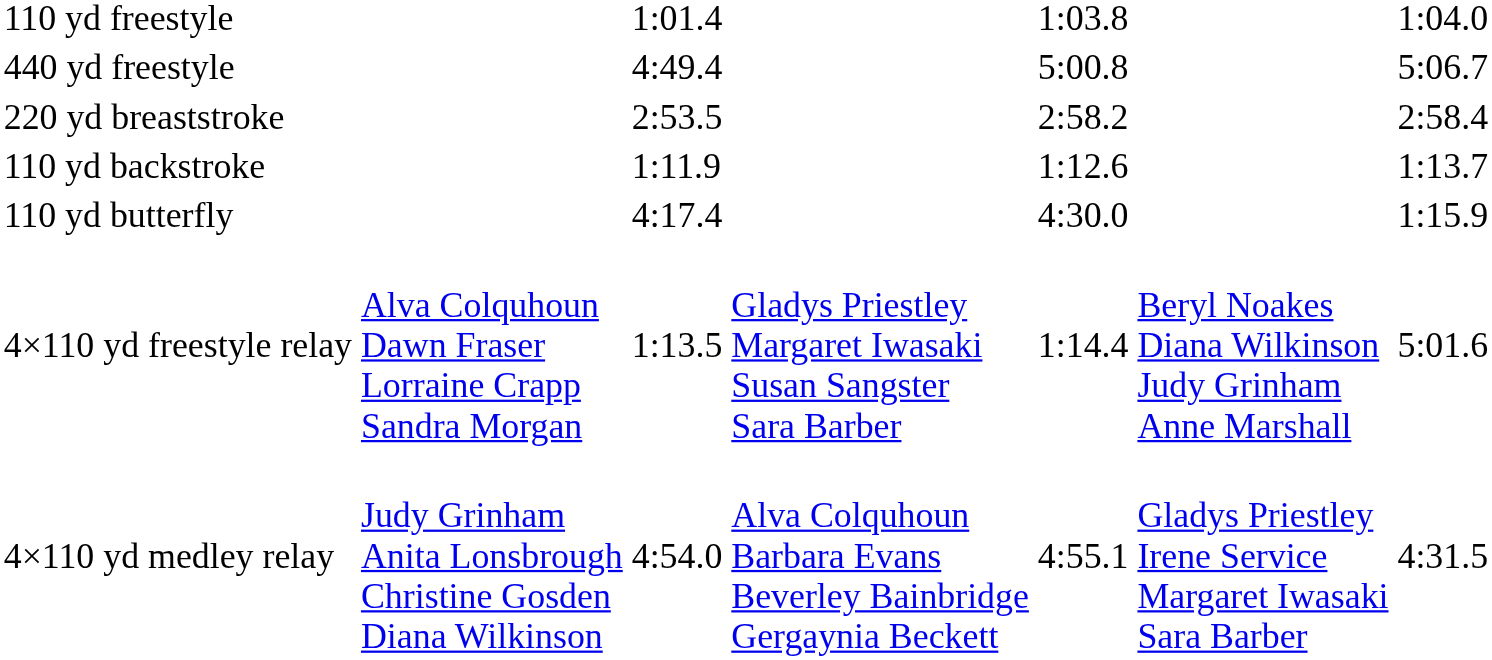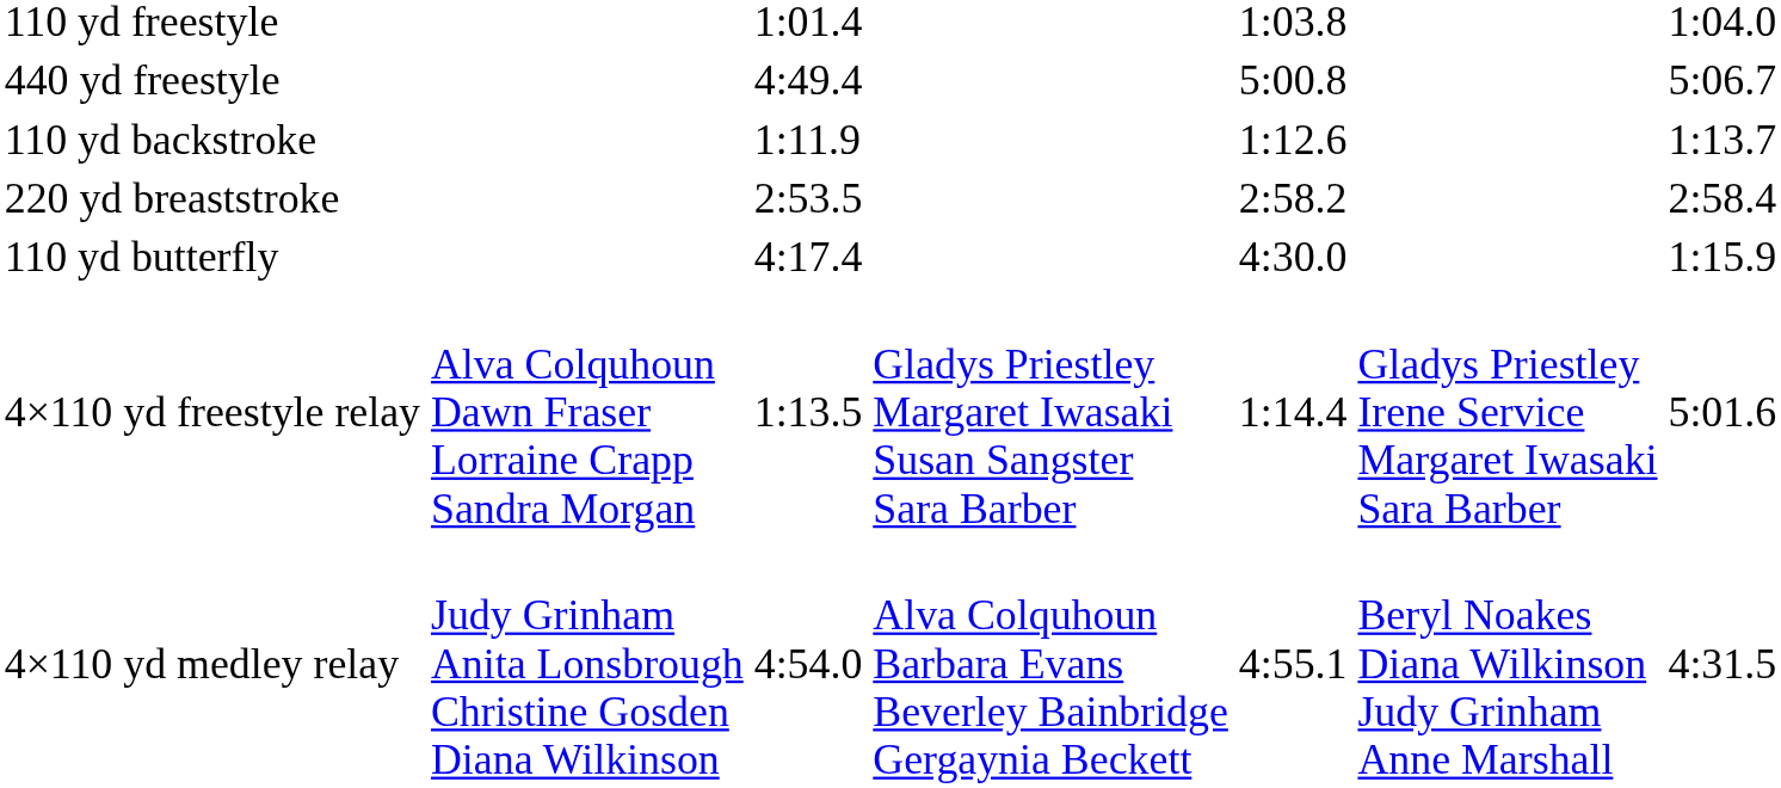 <table>
 <tr>
 <td>110 yd freestyle</td>
 <td></td>
 <td>1:01.4</td>
 <td></td>
 <td>1:03.8</td>
 <td></td>
 <td>1:04.0</td>
 </tr>
 <tr>
 <td>440 yd freestyle</td>
 <td></td>
 <td>4:49.4</td>
 <td></td>
 <td>5:00.8</td>
 <td></td>
 <td>5:06.7</td>
 </tr>
 <tr>
+<td>110 yd backstroke</td>
+<td></td>
+<td>1:11.9</td>
+<td></td>
+<td>1:12.6</td>
+<td></td>
+<td>1:13.7</td>
+</tr>
+<tr>
 <td>220 yd breaststroke</td>
 <td></td>
 <td>2:53.5</td>
 <td></td>
 <td>2:58.2</td>
 <td></td>
 <td>2:58.4</td>
-</tr>
-<tr>
-<td>110 yd backstroke</td>
-<td></td>
-<td>1:11.9</td>
-<td></td>
-<td>1:12.6</td>
-<td></td>
-<td>1:13.7</td>
 </tr>
 <tr>
 <td>110 yd butterfly</td>
 <td></td>
 <td>4:17.4</td>
 <td></td>
 <td>4:30.0</td>
 <td></td>
 <td>1:15.9</td>
 </tr>
 <tr>
 <td>4×110 yd freestyle relay</td>
 <td><br><a href='#'>Alva Colquhoun</a><br><a href='#'>Dawn Fraser</a><br><a href='#'>Lorraine Crapp</a><br><a href='#'>Sandra Morgan</a></td>
 <td>1:13.5</td>
 <td><br><a href='#'>Gladys Priestley</a><br><a href='#'>Margaret Iwasaki</a><br><a href='#'>Susan Sangster</a><br><a href='#'>Sara Barber</a></td>
 <td>1:14.4</td>
-<td><br><a href='#'>Beryl Noakes</a><br><a href='#'>Diana Wilkinson</a><br><a href='#'>Judy Grinham</a><br><a href='#'>Anne Marshall</a></td>
+<td><br><a href='#'>Gladys Priestley</a><br><a href='#'>Irene Service</a><br><a href='#'>Margaret Iwasaki</a><br><a href='#'>Sara Barber</a></td>
 <td>5:01.6</td>
 </tr>
 <tr>
 <td>4×110 yd medley relay</td>
 <td><br><a href='#'>Judy Grinham</a><br><a href='#'>Anita Lonsbrough</a><br><a href='#'>Christine Gosden</a><br><a href='#'>Diana Wilkinson</a></td>
 <td>4:54.0</td>
 <td><br><a href='#'>Alva Colquhoun</a><br><a href='#'>Barbara Evans</a><br><a href='#'>Beverley Bainbridge</a><br><a href='#'>Gergaynia Beckett</a></td>
 <td>4:55.1</td>
-<td><br><a href='#'>Gladys Priestley</a><br><a href='#'>Irene Service</a><br><a href='#'>Margaret Iwasaki</a><br><a href='#'>Sara Barber</a></td>
+<td><br><a href='#'>Beryl Noakes</a><br><a href='#'>Diana Wilkinson</a><br><a href='#'>Judy Grinham</a><br><a href='#'>Anne Marshall</a></td>
 <td>4:31.5</td>
 </tr>
 </table>
